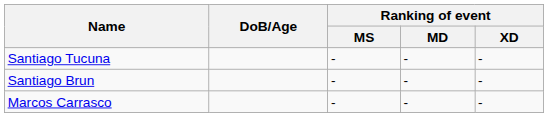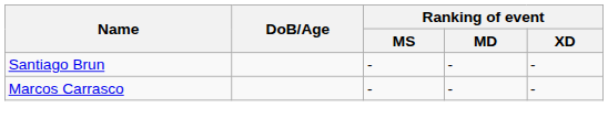 <table class="wikitable" style="width:600px; font-size:95%;">
 <tr>
 <th rowspan="2" align="left">Name</th>
 <th rowspan="2" align="left">DoB/Age</th>
 <th colspan="3" align="center">Ranking of event</th>
 </tr>
 <tr>
 <th align="center">MS</th>
 <th>MD</th>
 <th align="center">XD</th>
-</tr>
-<tr>
-<td><a href='#'>Santiago Tucuna</a></td>
-<td></td>
-<td>-</td>
-<td>-</td>
-<td>-</td>
 </tr>
 <tr>
 <td><a href='#'>Santiago Brun</a></td>
 <td></td>
 <td>-</td>
 <td>-</td>
 <td>-</td>
 </tr>
 <tr>
 <td><a href='#'>Marcos Carrasco</a></td>
 <td></td>
 <td>-</td>
 <td>-</td>
 <td>-</td>
 </tr>
 </table>
